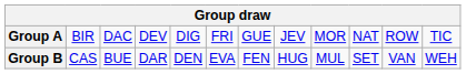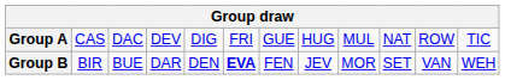 <table class="wikitable" style="text-align:center; font-size:85%">
 <tr>
 <th colspan="12">Group draw</th>
 </tr>
 <tr>
 <th>Group A</th>
-<td> <a href='#'>BIR</a></td>
+<td> <a href='#'>CAS</a></td>
 <td> <a href='#'>DAC</a></td>
 <td> <a href='#'>DEV</a></td>
 <td> <a href='#'>DIG</a></td>
 <td> <a href='#'>FRI</a></td>
 <td> <a href='#'>GUE</a></td>
-<td> <a href='#'>JEV</a></td>
-<td> <a href='#'>MOR</a></td>
+<td> <a href='#'>HUG</a></td>
+<td> <a href='#'>MUL</a></td>
 <td> <a href='#'>NAT</a></td>
 <td> <a href='#'>ROW</a></td>
 <td> <a href='#'>TIC</a></td>
 </tr>
 <tr>
 <th>Group B</th>
-<td> <a href='#'>CAS</a></td>
+<td> <a href='#'>BIR</a></td>
 <td> <a href='#'>BUE</a></td>
 <td> <a href='#'>DAR</a></td>
 <td> <a href='#'>DEN</a></td>
-<td> <a href='#'>EVA</a></td>
+<td><strong> <a href='#'>EVA</a></strong></td>
 <td> <a href='#'>FEN</a></td>
-<td> <a href='#'>HUG</a></td>
-<td> <a href='#'>MUL</a></td>
+<td> <a href='#'>JEV</a></td>
+<td> <a href='#'>MOR</a></td>
 <td> <a href='#'>SET</a></td>
 <td> <a href='#'>VAN</a></td>
 <td> <a href='#'>WEH</a></td>
 </tr>
 </table>
